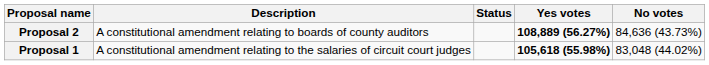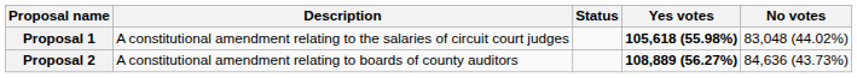 <table class="wikitable sortable plainrowheaders">
 <tr>
 <th scope="col">Proposal name</th>
 <th class="unsortable" scope="col">Description</th>
 <th scope="col">Status</th>
 <th scope="col">Yes votes</th>
 <th scope="col">No votes</th>
 </tr>
 <tr>
+<th scope="row">Proposal 1</th>
+<td>A constitutional amendment relating to the salaries of circuit court judges</td>
+<td></td>
+<td><strong>105,618 (55.98%)</strong></td>
+<td>83,048 (44.02%)</td>
+</tr>
+<tr>
 <th scope="row">Proposal 2</th>
 <td>A constitutional amendment relating to boards of county auditors</td>
 <td></td>
 <td><strong>108,889 (56.27%)</strong></td>
 <td>84,636 (43.73%)</td>
 </tr>
-<tr>
-<th scope="row">Proposal 1</th>
-<td>A constitutional amendment relating to the salaries of circuit court judges</td>
-<td></td>
-<td><strong>105,618 (55.98%)</strong></td>
-<td>83,048 (44.02%)</td>
-</tr>
 </table>
